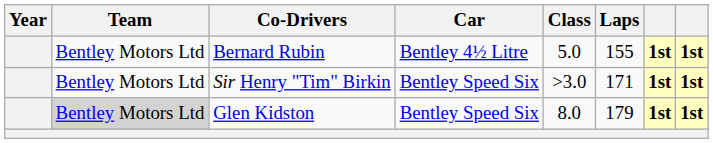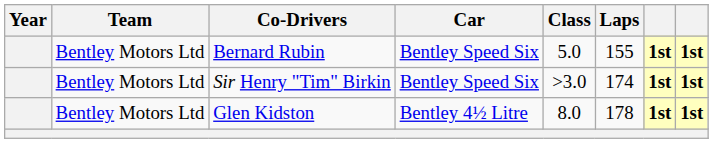 <table class="wikitable" style="text-align:center; font-size:90%">
 <tr>
 <th>Year</th>
 <th>Team</th>
 <th>Co-Drivers</th>
 <th>Car</th>
 <th>Class</th>
 <th>Laps</th>
 <th></th>
 <th></th>
 </tr>
 <tr>
 <th></th>
 <td align=left> <a href='#'>Bentley</a> Motors Ltd</td>
 <td align=left> <a href='#'>Bernard Rubin</a></td>
-<td align=left><a href='#'>Bentley 4½ Litre</a></td>
+<td align=left><a href='#'>Bentley Speed Six</a></td>
 <td>5.0</td>
 <td>155</td>
 <td style="background:#ffffbf;"><strong>1st</strong></td>
 <td style="background:#ffffbf;"><strong>1st</strong></td>
 </tr>
 <tr>
 <th></th>
 <td align=left> <a href='#'>Bentley</a> Motors Ltd</td>
 <td align=left> <em>Sir</em> <a href='#'>Henry "Tim" Birkin</a></td>
 <td align=left><a href='#'>Bentley Speed Six</a></td>
 <td>>3.0</td>
-<td>171</td>
+<td>174</td>
 <td style="background:#ffffbf;"><strong>1st</strong></td>
 <td style="background:#ffffbf;"><strong>1st</strong></td>
 </tr>
 <tr>
 <th></th>
-<td align=left style="background: lightgrey;"> <a href='#'>Bentley</a> Motors Ltd</td>
+<td align=left> <a href='#'>Bentley</a> Motors Ltd</td>
 <td align=left> <a href='#'>Glen Kidston</a></td>
-<td align=left><a href='#'>Bentley Speed Six</a></td>
+<td align=left><a href='#'>Bentley 4½ Litre</a></td>
 <td>8.0</td>
-<td>179</td>
+<td>178</td>
 <td style="background:#ffffbf;"><strong>1st</strong></td>
 <td style="background:#ffffbf;"><strong>1st</strong></td>
 </tr>
 <tr>
 <th colspan="8"></th>
 </tr>
 </table>
